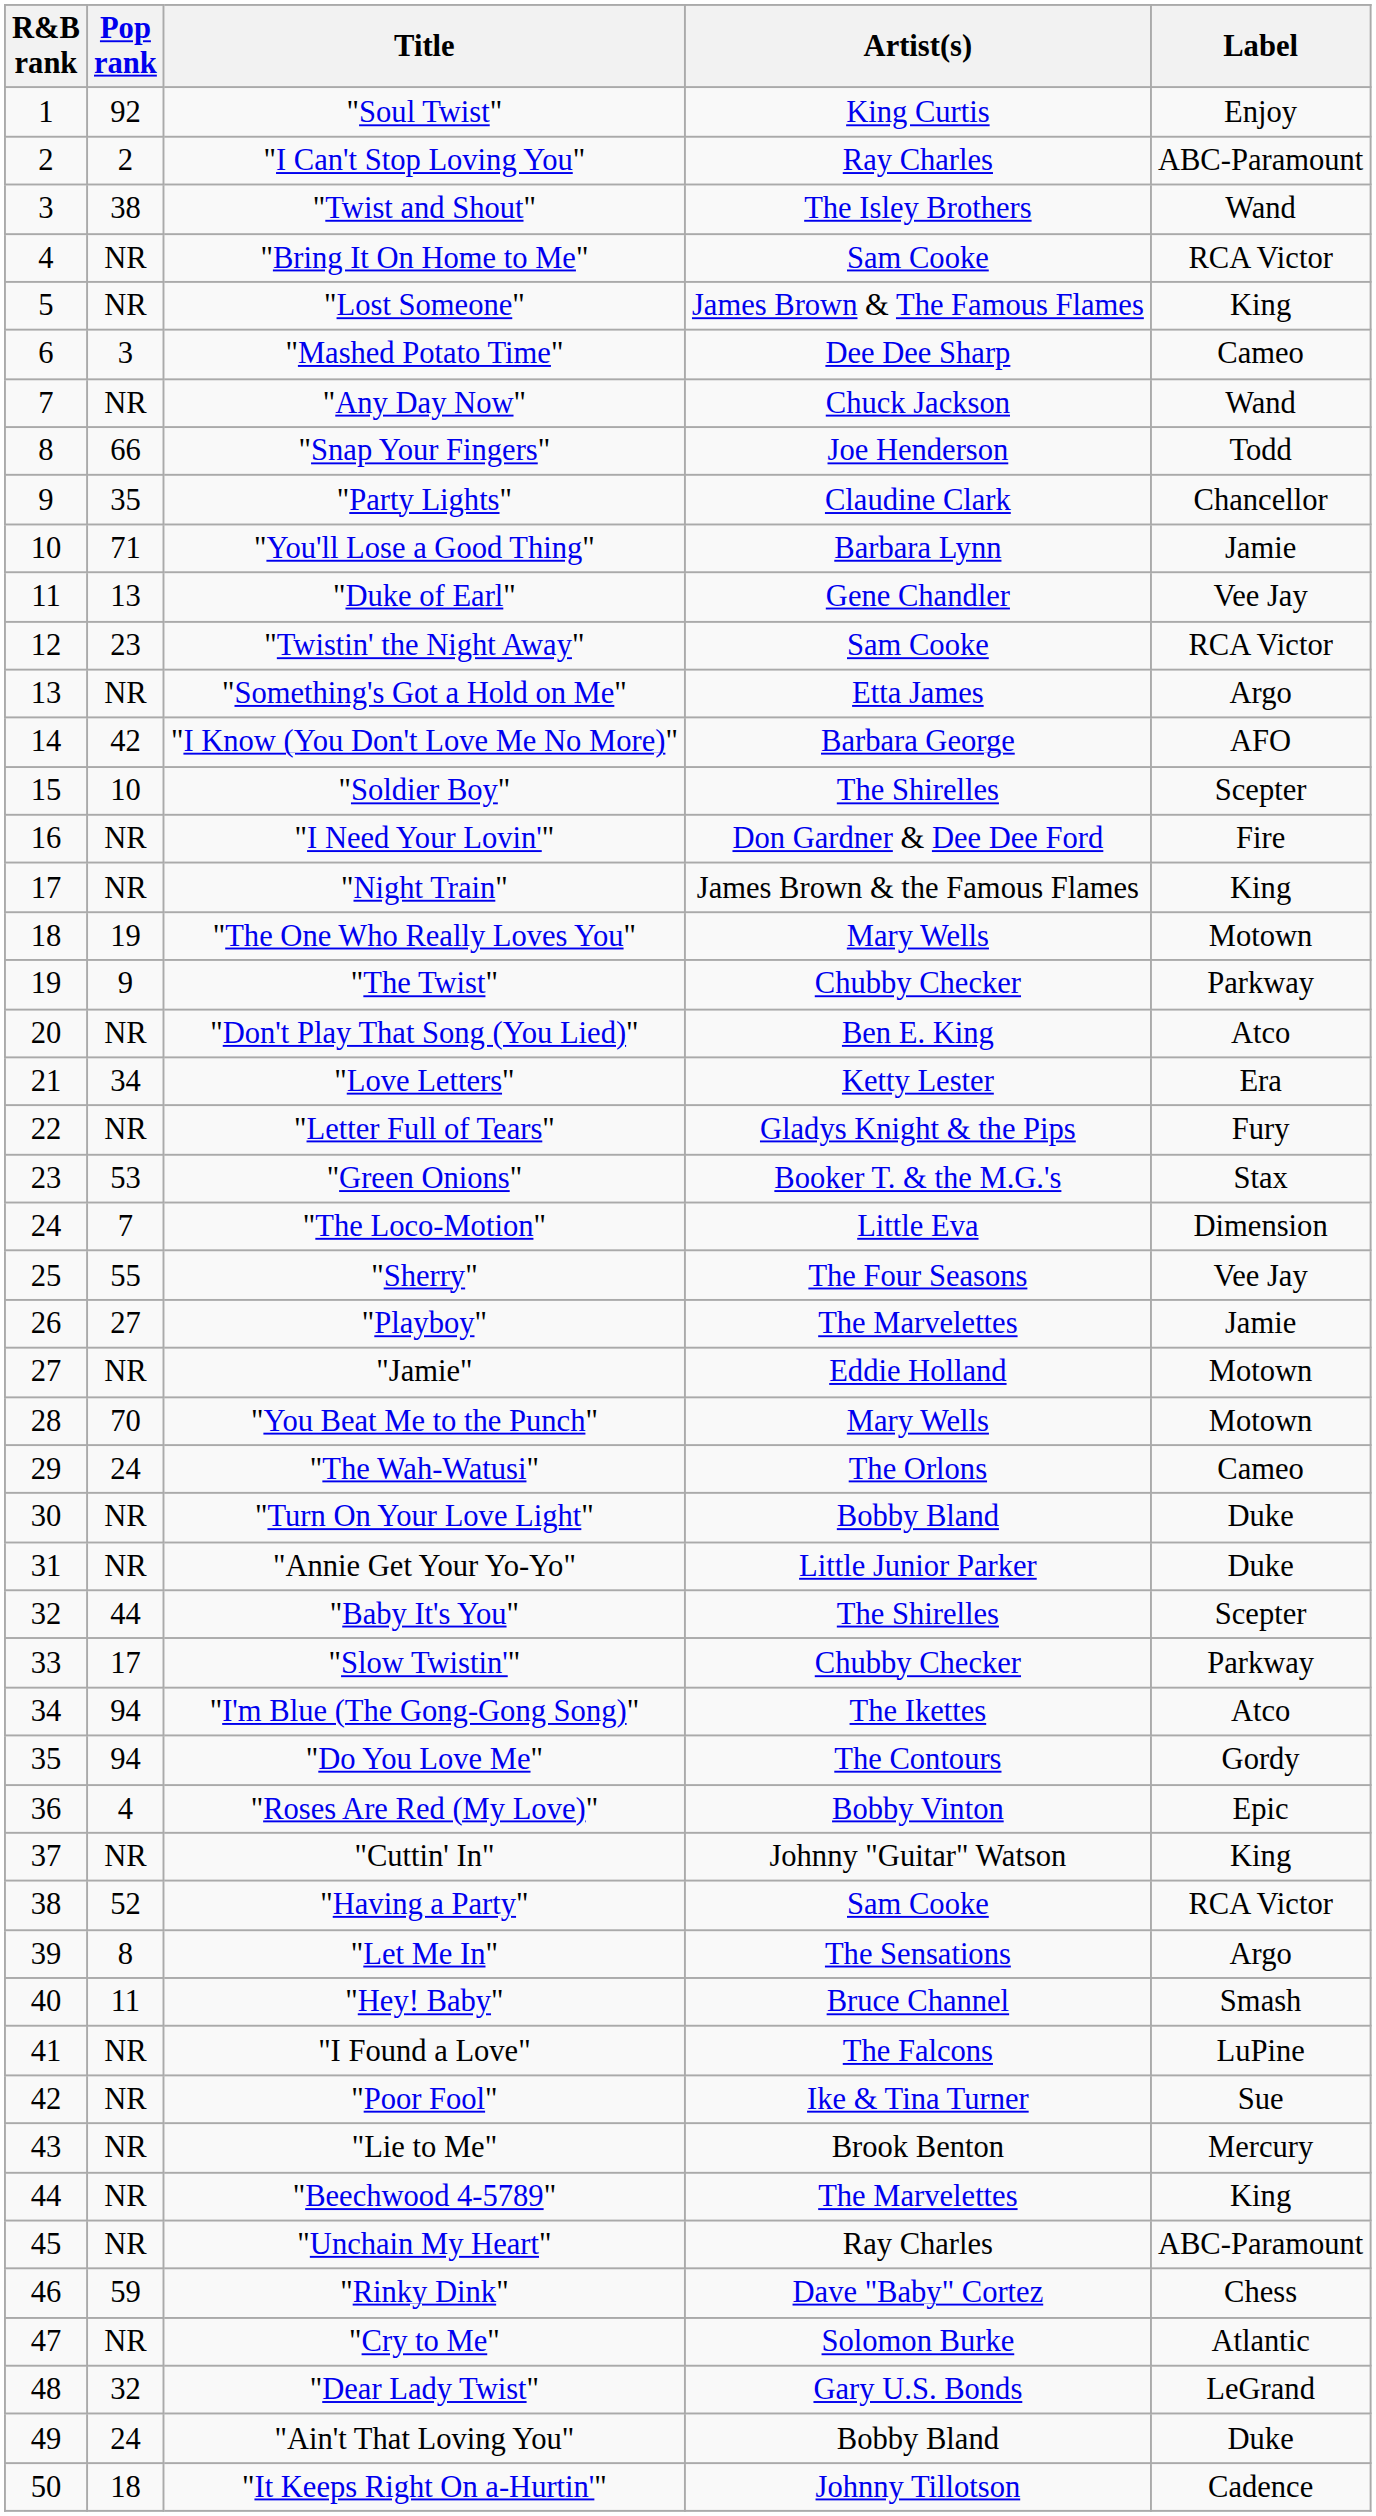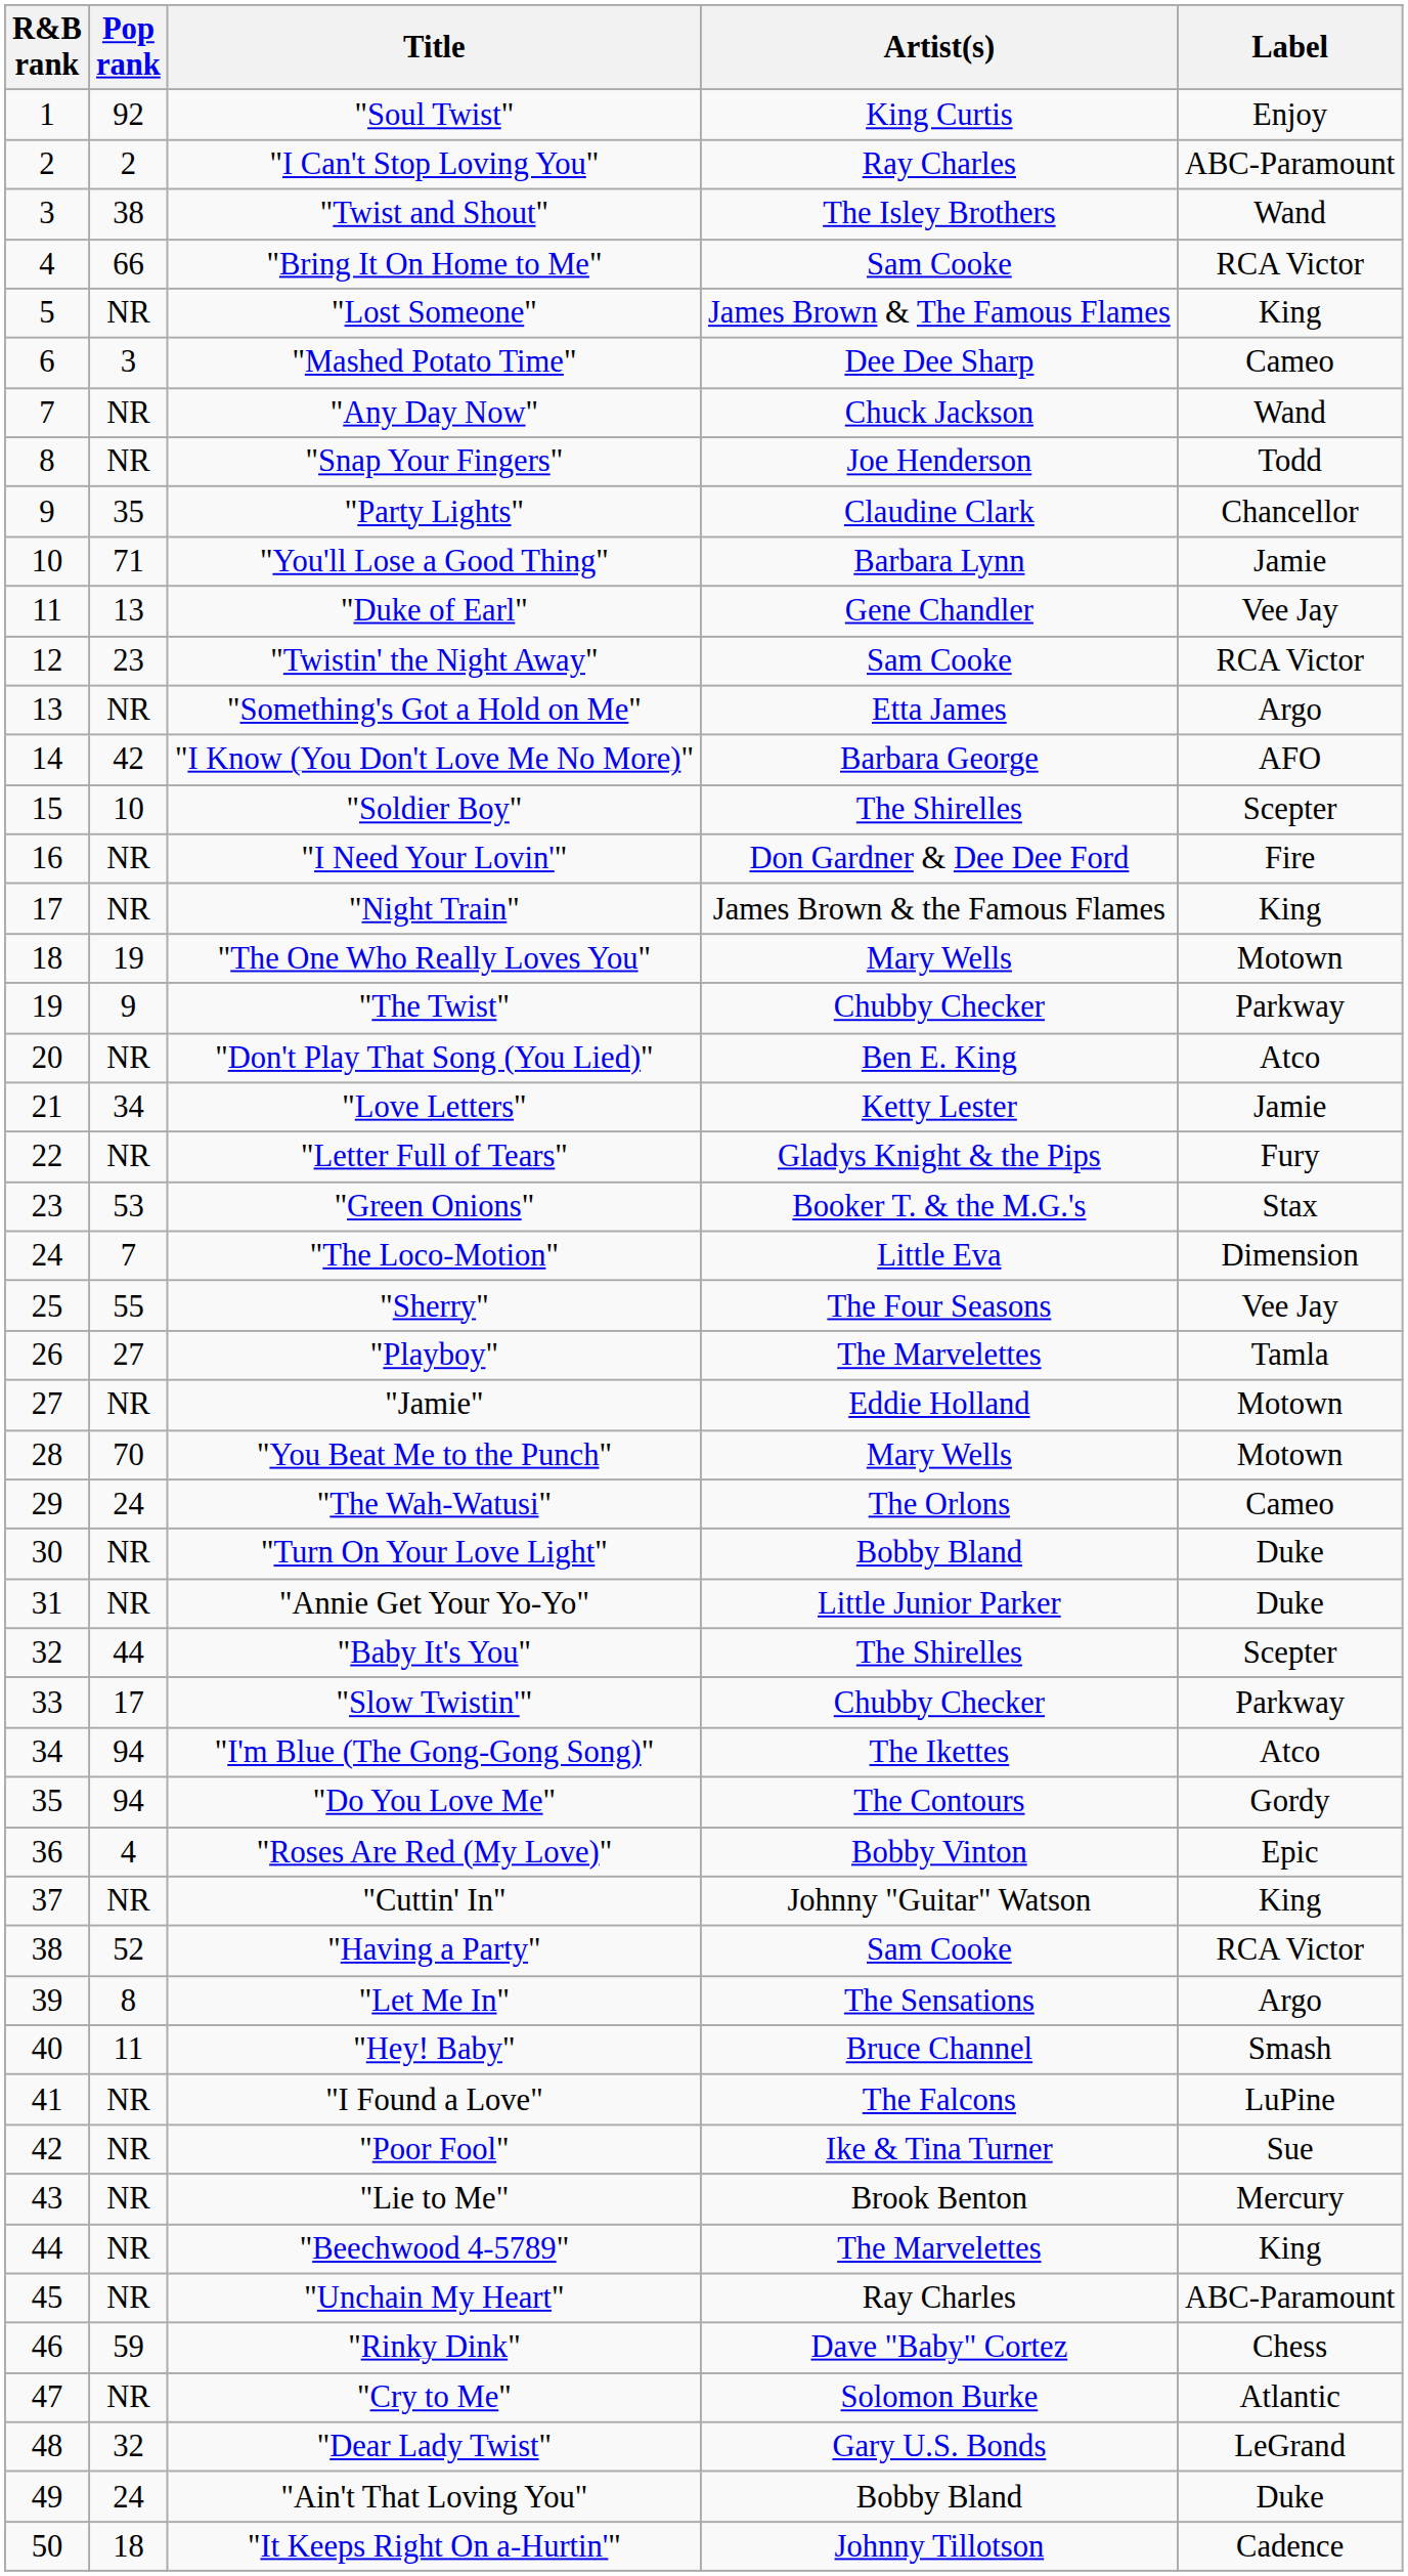 <table class="wikitable sortable" style="text-align: center">
 <tr>
 <th scope="col">R&B<br>rank</th>
 <th scope="col"><a href='#'>Pop<br>rank</a></th>
 <th scope="col">Title</th>
 <th scope="col">Artist(s)</th>
 <th scope="col">Label</th>
 </tr>
 <tr>
 <td>1</td>
 <td>92</td>
 <td>"<a href='#'>Soul Twist</a>"</td>
 <td><a href='#'>King Curtis</a></td>
 <td>Enjoy</td>
 </tr>
 <tr>
 <td>2</td>
 <td>2</td>
 <td>"<a href='#'>I Can't Stop Loving You</a>"</td>
 <td><a href='#'>Ray Charles</a></td>
 <td>ABC-Paramount</td>
 </tr>
 <tr>
 <td>3</td>
 <td>38</td>
 <td>"<a href='#'>Twist and Shout</a>"</td>
 <td><a href='#'>The Isley Brothers</a></td>
 <td>Wand</td>
 </tr>
 <tr>
 <td>4</td>
-<td>NR</td>
+<td>66</td>
 <td>"<a href='#'>Bring It On Home to Me</a>"</td>
 <td><a href='#'>Sam Cooke</a></td>
 <td>RCA Victor</td>
 </tr>
 <tr>
 <td>5</td>
 <td>NR</td>
 <td>"<a href='#'>Lost Someone</a>"</td>
 <td><a href='#'>James Brown</a> & <a href='#'>The Famous Flames</a></td>
 <td>King</td>
 </tr>
 <tr>
 <td>6</td>
 <td>3</td>
 <td>"<a href='#'>Mashed Potato Time</a>"</td>
 <td><a href='#'>Dee Dee Sharp</a></td>
 <td>Cameo</td>
 </tr>
 <tr>
 <td>7</td>
 <td>NR</td>
 <td>"<a href='#'>Any Day Now</a>"</td>
 <td><a href='#'>Chuck Jackson</a></td>
 <td>Wand</td>
 </tr>
 <tr>
 <td>8</td>
-<td>66</td>
+<td>NR</td>
 <td>"<a href='#'>Snap Your Fingers</a>"</td>
 <td><a href='#'>Joe Henderson</a></td>
 <td>Todd</td>
 </tr>
 <tr>
 <td>9</td>
 <td>35</td>
 <td>"<a href='#'>Party Lights</a>"</td>
 <td><a href='#'>Claudine Clark</a></td>
 <td>Chancellor</td>
 </tr>
 <tr>
 <td>10</td>
 <td>71</td>
 <td>"<a href='#'>You'll Lose a Good Thing</a>"</td>
 <td><a href='#'>Barbara Lynn</a></td>
 <td>Jamie</td>
 </tr>
 <tr>
 <td>11</td>
 <td>13</td>
 <td>"<a href='#'>Duke of Earl</a>"</td>
 <td><a href='#'>Gene Chandler</a></td>
 <td>Vee Jay</td>
 </tr>
 <tr>
 <td>12</td>
 <td>23</td>
 <td>"<a href='#'>Twistin' the Night Away</a>"</td>
 <td><a href='#'>Sam Cooke</a></td>
 <td>RCA Victor</td>
 </tr>
 <tr>
 <td>13</td>
 <td>NR</td>
 <td>"<a href='#'>Something's Got a Hold on Me</a>"</td>
 <td><a href='#'>Etta James</a></td>
 <td>Argo</td>
 </tr>
 <tr>
 <td>14</td>
 <td>42</td>
 <td>"<a href='#'>I Know (You Don't Love Me No More)</a>"</td>
 <td><a href='#'>Barbara George</a></td>
 <td>AFO</td>
 </tr>
 <tr>
 <td>15</td>
 <td>10</td>
 <td>"<a href='#'>Soldier Boy</a>"</td>
 <td><a href='#'>The Shirelles</a></td>
 <td>Scepter</td>
 </tr>
 <tr>
 <td>16</td>
 <td>NR</td>
 <td>"<a href='#'>I Need Your Lovin'</a>"</td>
 <td><a href='#'>Don Gardner</a> & <a href='#'>Dee Dee Ford</a></td>
 <td>Fire</td>
 </tr>
 <tr>
 <td>17</td>
 <td>NR</td>
 <td>"<a href='#'>Night Train</a>"</td>
 <td>James Brown & the Famous Flames</td>
 <td>King</td>
 </tr>
 <tr>
 <td>18</td>
 <td>19</td>
 <td>"<a href='#'>The One Who Really Loves You</a>"</td>
 <td><a href='#'>Mary Wells</a></td>
 <td>Motown</td>
 </tr>
 <tr>
 <td>19</td>
 <td>9</td>
 <td>"<a href='#'>The Twist</a>"</td>
 <td><a href='#'>Chubby Checker</a></td>
 <td>Parkway</td>
 </tr>
 <tr>
 <td>20</td>
 <td>NR</td>
 <td>"<a href='#'>Don't Play That Song (You Lied)</a>"</td>
 <td><a href='#'>Ben E. King</a></td>
 <td>Atco</td>
 </tr>
 <tr>
 <td>21</td>
 <td>34</td>
 <td>"<a href='#'>Love Letters</a>"</td>
 <td><a href='#'>Ketty Lester</a></td>
-<td>Era</td>
+<td>Jamie</td>
 </tr>
 <tr>
 <td>22</td>
 <td>NR</td>
 <td>"<a href='#'>Letter Full of Tears</a>"</td>
 <td><a href='#'>Gladys Knight & the Pips</a></td>
 <td>Fury</td>
 </tr>
 <tr>
 <td>23</td>
 <td>53</td>
 <td>"<a href='#'>Green Onions</a>"</td>
 <td><a href='#'>Booker T. & the M.G.'s</a></td>
 <td>Stax</td>
 </tr>
 <tr>
 <td>24</td>
 <td>7</td>
 <td>"<a href='#'>The Loco-Motion</a>"</td>
 <td><a href='#'>Little Eva</a></td>
 <td>Dimension</td>
 </tr>
 <tr>
 <td>25</td>
 <td>55</td>
 <td>"<a href='#'>Sherry</a>"</td>
 <td><a href='#'>The Four Seasons</a></td>
 <td>Vee Jay</td>
 </tr>
 <tr>
 <td>26</td>
 <td>27</td>
 <td>"<a href='#'>Playboy</a>"</td>
 <td><a href='#'>The Marvelettes</a></td>
-<td>Jamie</td>
+<td>Tamla</td>
 </tr>
 <tr>
 <td>27</td>
 <td>NR</td>
 <td>"Jamie"</td>
 <td><a href='#'>Eddie Holland</a></td>
 <td>Motown</td>
 </tr>
 <tr>
 <td>28</td>
 <td>70</td>
 <td>"<a href='#'>You Beat Me to the Punch</a>"</td>
 <td><a href='#'>Mary Wells</a></td>
 <td>Motown</td>
 </tr>
 <tr>
 <td>29</td>
 <td>24</td>
 <td>"<a href='#'>The Wah-Watusi</a>"</td>
 <td><a href='#'>The Orlons</a></td>
 <td>Cameo</td>
 </tr>
 <tr>
 <td>30</td>
 <td>NR</td>
 <td>"<a href='#'>Turn On Your Love Light</a>"</td>
 <td><a href='#'>Bobby Bland</a></td>
 <td>Duke</td>
 </tr>
 <tr>
 <td>31</td>
 <td>NR</td>
 <td>"Annie Get Your Yo-Yo"</td>
 <td><a href='#'>Little Junior Parker</a></td>
 <td>Duke</td>
 </tr>
 <tr>
 <td>32</td>
 <td>44</td>
 <td>"<a href='#'>Baby It's You</a>"</td>
 <td><a href='#'>The Shirelles</a></td>
 <td>Scepter</td>
 </tr>
 <tr>
 <td>33</td>
 <td>17</td>
 <td>"<a href='#'>Slow Twistin'</a>"</td>
 <td><a href='#'>Chubby Checker</a></td>
 <td>Parkway</td>
 </tr>
 <tr>
 <td>34</td>
 <td>94</td>
 <td>"<a href='#'>I'm Blue (The Gong-Gong Song)</a>"</td>
 <td><a href='#'>The Ikettes</a></td>
 <td>Atco</td>
 </tr>
 <tr>
 <td>35</td>
 <td>94</td>
 <td>"<a href='#'>Do You Love Me</a>"</td>
 <td><a href='#'>The Contours</a></td>
 <td>Gordy</td>
 </tr>
 <tr>
 <td>36</td>
 <td>4</td>
 <td>"<a href='#'>Roses Are Red (My Love)</a>"</td>
 <td><a href='#'>Bobby Vinton</a></td>
 <td>Epic</td>
 </tr>
 <tr>
 <td>37</td>
 <td>NR</td>
 <td>"Cuttin' In"</td>
 <td>Johnny "Guitar" Watson</td>
 <td>King</td>
 </tr>
 <tr>
 <td>38</td>
 <td>52</td>
 <td>"<a href='#'>Having a Party</a>"</td>
 <td><a href='#'>Sam Cooke</a></td>
 <td>RCA Victor</td>
 </tr>
 <tr>
 <td>39</td>
 <td>8</td>
 <td>"<a href='#'>Let Me In</a>"</td>
 <td><a href='#'>The Sensations</a></td>
 <td>Argo</td>
 </tr>
 <tr>
 <td>40</td>
 <td>11</td>
 <td>"<a href='#'>Hey! Baby</a>"</td>
 <td><a href='#'>Bruce Channel</a></td>
 <td>Smash</td>
 </tr>
 <tr>
 <td>41</td>
 <td>NR</td>
 <td>"I Found a Love"</td>
 <td><a href='#'>The Falcons</a></td>
 <td>LuPine</td>
 </tr>
 <tr>
 <td>42</td>
 <td>NR</td>
 <td>"<a href='#'>Poor Fool</a>"</td>
 <td><a href='#'>Ike & Tina Turner</a></td>
 <td>Sue</td>
 </tr>
 <tr>
 <td>43</td>
 <td>NR</td>
 <td>"Lie to Me"</td>
 <td>Brook Benton</td>
 <td>Mercury</td>
 </tr>
 <tr>
 <td>44</td>
 <td>NR</td>
 <td>"<a href='#'>Beechwood 4-5789</a>"</td>
 <td><a href='#'>The Marvelettes</a></td>
 <td>King</td>
 </tr>
 <tr>
 <td>45</td>
 <td>NR</td>
 <td>"<a href='#'>Unchain My Heart</a>"</td>
 <td>Ray Charles</td>
 <td>ABC-Paramount</td>
 </tr>
 <tr>
 <td>46</td>
 <td>59</td>
 <td>"<a href='#'>Rinky Dink</a>"</td>
 <td><a href='#'>Dave "Baby" Cortez</a></td>
 <td>Chess</td>
 </tr>
 <tr>
 <td>47</td>
 <td>NR</td>
 <td>"<a href='#'>Cry to Me</a>"</td>
 <td><a href='#'>Solomon Burke</a></td>
 <td>Atlantic</td>
 </tr>
 <tr>
 <td>48</td>
 <td>32</td>
 <td>"<a href='#'>Dear Lady Twist</a>"</td>
 <td><a href='#'>Gary U.S. Bonds</a></td>
 <td>LeGrand</td>
 </tr>
 <tr>
 <td>49</td>
 <td>24</td>
 <td>"Ain't That Loving You"</td>
 <td>Bobby Bland</td>
 <td>Duke</td>
 </tr>
 <tr>
 <td>50</td>
 <td>18</td>
 <td>"<a href='#'>It Keeps Right On a-Hurtin'</a>"</td>
 <td><a href='#'>Johnny Tillotson</a></td>
 <td>Cadence</td>
 </tr>
 </table>
